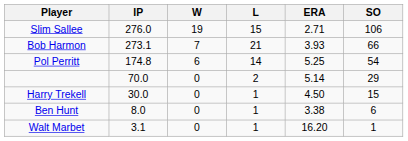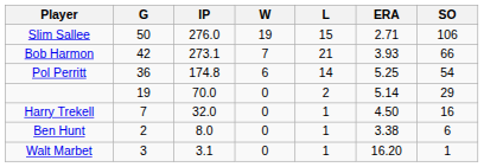 <table class="wikitable sortable">
 <tr>
 <th bgcolor="#DDDDFF" width="16%">Player</th>
+<th bgcolor="#DDDDFF" width="9%">G</th>
 <th bgcolor="#DDDDFF" width="9%">IP</th>
 <th bgcolor="#DDDDFF" width="9%">W</th>
 <th bgcolor="#DDDDFF" width="9%">L</th>
 <th bgcolor="#DDDDFF" width="9%">ERA</th>
 <th bgcolor="#DDDDFF" width="9%">SO</th>
 </tr>
 <tr align="center">
 <td><a href='#'>Slim Sallee</a></td>
+<td>50</td>
 <td>276.0</td>
 <td>19</td>
 <td>15</td>
 <td>2.71</td>
 <td>106</td>
 </tr>
 <tr align=center>
 <td><a href='#'>Bob Harmon</a></td>
+<td>42</td>
 <td>273.1</td>
 <td>7</td>
 <td>21</td>
 <td>3.93</td>
 <td>66</td>
 </tr>
 <tr align=center>
 <td><a href='#'>Pol Perritt</a></td>
+<td>36</td>
 <td>174.8</td>
 <td>6</td>
 <td>14</td>
 <td>5.25</td>
 <td>54</td>
 </tr>
 <tr align=center>
 <td></td>
+<td>19</td>
 <td>70.0</td>
 <td>0</td>
 <td>2</td>
 <td>5.14</td>
 <td>29</td>
 </tr>
 <tr align="center">
 <td><a href='#'>Harry Trekell</a></td>
-<td>30.0</td>
+<td>7</td>
+<td>32.0</td>
 <td>0</td>
 <td>1</td>
 <td>4.50</td>
-<td>15</td>
+<td>16</td>
 </tr>
 <tr align=center>
 <td><a href='#'>Ben Hunt</a></td>
+<td>2</td>
 <td>8.0</td>
 <td>0</td>
 <td>1</td>
 <td>3.38</td>
 <td>6</td>
 </tr>
 <tr align=center>
 <td><a href='#'>Walt Marbet</a></td>
+<td>3</td>
 <td>3.1</td>
 <td>0</td>
 <td>1</td>
 <td>16.20</td>
 <td>1</td>
 </tr>
 </table>
